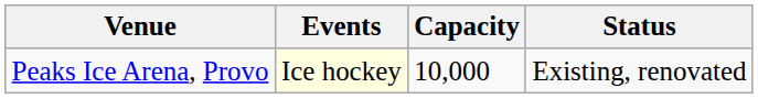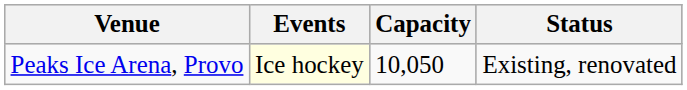 <table class="wikitable sortable">
 <tr>
 <th>Venue</th>
 <th>Events</th>
 <th>Capacity</th>
 <th>Status</th>
 </tr>
 <tr>
 <td><a href='#'>Peaks Ice Arena</a>, <a href='#'>Provo</a></td>
 <td style="background: lightyellow;">Ice hockey</td>
-<td>10,000</td>
+<td>10,050</td>
 <td>Existing, renovated</td>
 </tr>
 </table>
